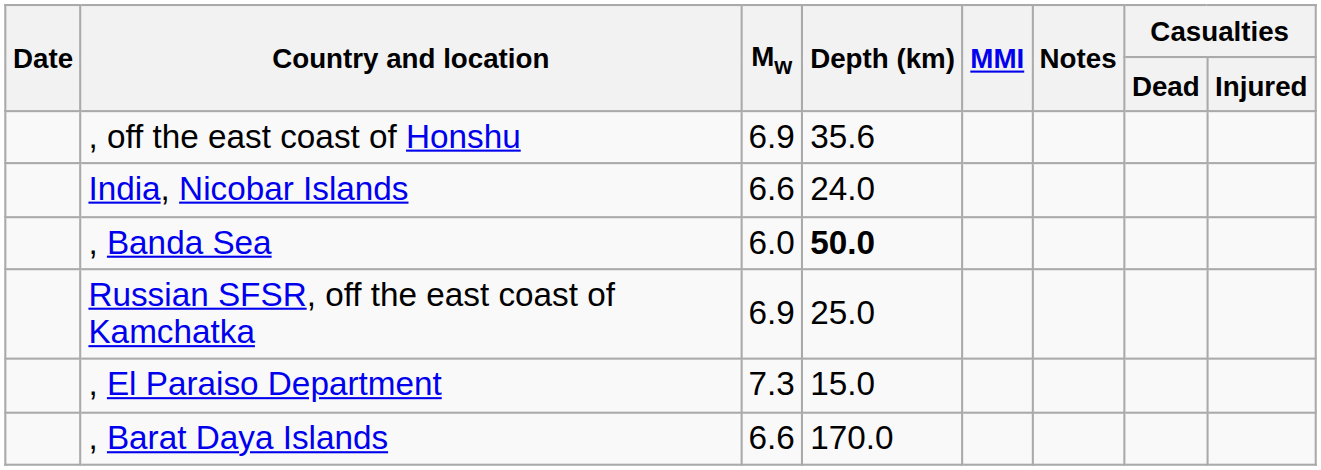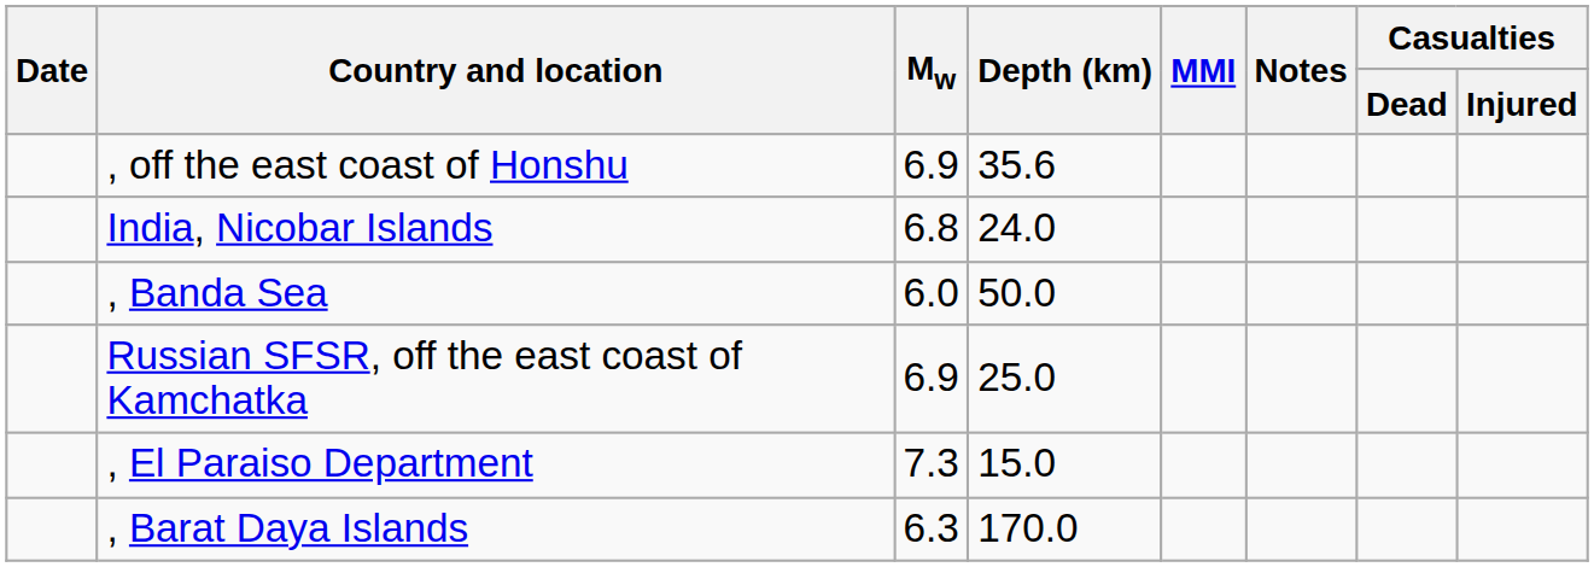 <table class="wikitable sortable sort-under" style="border:1px black; margin-left:1em;">
 <tr>
 <th rowspan="2"><small>Date</small></th>
 <th rowspan="2" style="width: 310px"><small>Country and location</small></th>
 <th rowspan="2"><small>M<sub>w</sub></small></th>
 <th rowspan="2"><small>Depth (km)</small></th>
 <th rowspan="2"><small><a href='#'>MMI</a></small></th>
 <th rowspan="2" class="unsortable"><small>Notes</small></th>
 <th colspan="2"><small>Casualties</small></th>
 </tr>
 <tr>
 <th><small>Dead</small></th>
 <th><small>Injured</small></th>
 </tr>
 <tr>
 <td></td>
 <td>, off the east coast of <a href='#'>Honshu</a></td>
 <td>6.9</td>
 <td>35.6</td>
 <td></td>
 <td></td>
 <td></td>
 <td></td>
 </tr>
 <tr>
 <td></td>
 <td> <a href='#'>India</a>, <a href='#'>Nicobar Islands</a></td>
-<td>6.6</td>
+<td>6.8</td>
 <td>24.0</td>
 <td></td>
 <td></td>
 <td></td>
 <td></td>
 </tr>
 <tr>
 <td></td>
 <td>, <a href='#'>Banda Sea</a></td>
 <td>6.0</td>
-<td><strong>50.0</strong></td>
+<td>50.0</td>
 <td></td>
 <td></td>
 <td></td>
 <td></td>
 </tr>
 <tr>
 <td></td>
 <td> <a href='#'>Russian SFSR</a>, off the east coast of <a href='#'>Kamchatka</a></td>
 <td>6.9</td>
 <td>25.0</td>
 <td></td>
 <td></td>
 <td></td>
 <td></td>
 </tr>
 <tr>
 <td></td>
 <td>, <a href='#'>El Paraiso Department</a></td>
 <td>7.3</td>
 <td>15.0</td>
 <td></td>
 <td></td>
 <td></td>
 <td></td>
 </tr>
 <tr>
 <td></td>
 <td>, <a href='#'>Barat Daya Islands</a></td>
-<td>6.6</td>
+<td>6.3</td>
 <td>170.0</td>
 <td></td>
 <td></td>
 <td></td>
 <td></td>
 </tr>
 </table>
